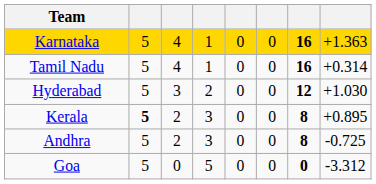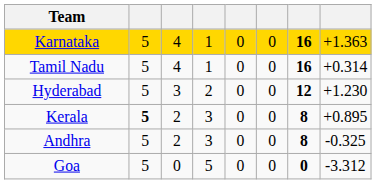 <table class="wikitable"  style="text-align:center">
 <tr>
 <th style="width:120px">Team</th>
 <th style="width:25px"></th>
 <th style="width:25px"></th>
 <th style="width:25px"></th>
 <th style="width:25px"></th>
 <th style="width:25px"></th>
 <th style="width:25px"></th>
 <th style="width:40px;"></th>
 </tr>
 <tr style="background-color:gold">
 <td><a href='#'>Karnataka</a></td>
 <td>5</td>
 <td>4</td>
 <td>1</td>
 <td>0</td>
 <td>0</td>
 <td><strong>16</strong></td>
 <td>+1.363</td>
 </tr>
 <tr>
 <td><a href='#'>Tamil Nadu</a></td>
 <td>5</td>
 <td>4</td>
 <td>1</td>
 <td>0</td>
 <td>0</td>
 <td><strong>16</strong></td>
 <td>+0.314</td>
 </tr>
 <tr>
 <td><a href='#'>Hyderabad</a></td>
 <td>5</td>
 <td>3</td>
 <td>2</td>
 <td>0</td>
 <td>0</td>
 <td><strong>12</strong></td>
-<td>+1.030</td>
+<td>+1.230</td>
 </tr>
 <tr>
 <td><a href='#'>Kerala</a></td>
 <td><strong>5</strong></td>
 <td>2</td>
 <td>3</td>
 <td>0</td>
 <td>0</td>
 <td><strong>8</strong></td>
 <td>+0.895</td>
 </tr>
 <tr>
 <td><a href='#'>Andhra</a></td>
 <td>5</td>
 <td>2</td>
 <td>3</td>
 <td>0</td>
 <td>0</td>
 <td><strong>8</strong></td>
-<td>-0.725</td>
+<td>-0.325</td>
 </tr>
 <tr>
 <td><a href='#'>Goa</a></td>
 <td>5</td>
 <td>0</td>
 <td>5</td>
 <td>0</td>
 <td>0</td>
 <td><strong>0</strong></td>
 <td>-3.312</td>
 </tr>
 </table>
